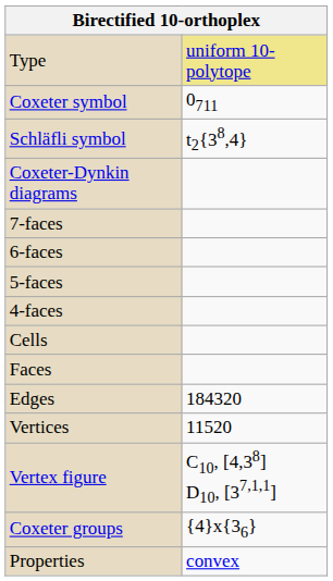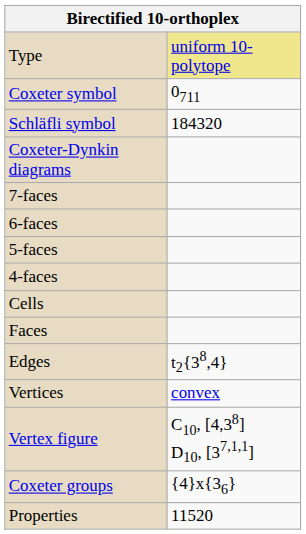 <table class="wikitable" align="right" style="margin-left:10px" width="280">
 <tr>
 <th bgcolor=#e7dcc3 colspan=2>Birectified 10-orthoplex</th>
 </tr>
 <tr>
 <td bgcolor=#e7dcc3>Type</td>
 <td style="background: khaki;"><a href='#'>uniform 10-polytope</a></td>
 </tr>
 <tr>
 <td bgcolor=#e7dcc3><a href='#'>Coxeter symbol</a></td>
 <td>0<sub>711</sub></td>
 </tr>
 <tr>
 <td bgcolor=#e7dcc3><a href='#'>Schläfli symbol</a></td>
-<td>t<sub>2</sub>{3<sup>8</sup>,4}</td>
+<td>184320</td>
 </tr>
 <tr>
 <td bgcolor=#e7dcc3><a href='#'>Coxeter-Dynkin diagrams</a></td>
 <td><br></td>
 </tr>
 <tr>
 <td bgcolor=#e7dcc3>7-faces</td>
 <td></td>
 </tr>
 <tr>
 <td bgcolor=#e7dcc3>6-faces</td>
 <td></td>
 </tr>
 <tr>
 <td bgcolor=#e7dcc3>5-faces</td>
 <td></td>
 </tr>
 <tr>
 <td bgcolor=#e7dcc3>4-faces</td>
 <td></td>
 </tr>
 <tr>
 <td bgcolor=#e7dcc3>Cells</td>
 <td></td>
 </tr>
 <tr>
 <td bgcolor=#e7dcc3>Faces</td>
 <td></td>
 </tr>
 <tr>
 <td bgcolor=#e7dcc3>Edges</td>
-<td>184320</td>
+<td>t<sub>2</sub>{3<sup>8</sup>,4}</td>
 </tr>
 <tr>
 <td bgcolor=#e7dcc3>Vertices</td>
-<td>11520</td>
+<td><a href='#'>convex</a></td>
 </tr>
 <tr>
 <td bgcolor=#e7dcc3><a href='#'>Vertex figure</a></td>
 <td>C<sub>10</sub>, [4,3<sup>8</sup>]<br>D<sub>10</sub>, [3<sup>7,1,1</sup>]</td>
 </tr>
 <tr>
 <td bgcolor=#e7dcc3><a href='#'>Coxeter groups</a></td>
 <td>{4}x{3<sub>6</sub>}</td>
 </tr>
 <tr>
 <td bgcolor=#e7dcc3>Properties</td>
-<td><a href='#'>convex</a></td>
+<td>11520</td>
 </tr>
 </table>
